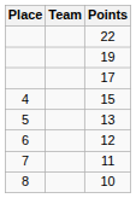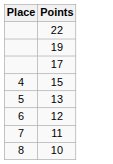 <table class="wikitable" style="text-align:center;padding-bottom:0">
 <tr>
 <th>Place</th>
-<th>Team</th>
 <th>Points</th>
 </tr>
 <tr>
 <td></td>
-<td align=left></td>
 <td>22</td>
 </tr>
 <tr>
 <td></td>
-<td align=left></td>
 <td>19</td>
 </tr>
 <tr>
 <td></td>
-<td align=left></td>
 <td>17</td>
 </tr>
 <tr>
 <td>4</td>
-<td align=left></td>
 <td>15</td>
 </tr>
 <tr>
 <td>5</td>
-<td align=left></td>
 <td>13</td>
 </tr>
 <tr>
 <td>6</td>
-<td align=left></td>
 <td>12</td>
 </tr>
 <tr>
 <td>7</td>
-<td align=left></td>
 <td>11</td>
 </tr>
 <tr>
 <td>8</td>
-<td align=left></td>
 <td>10</td>
 </tr>
 </table>
